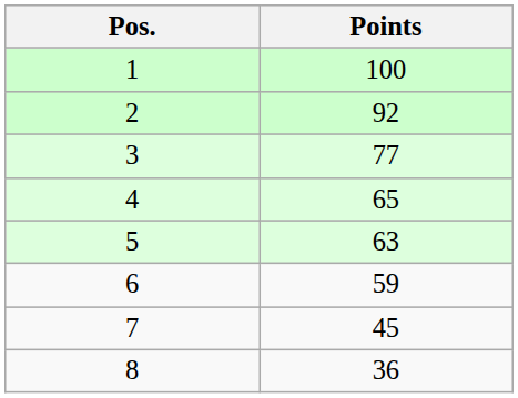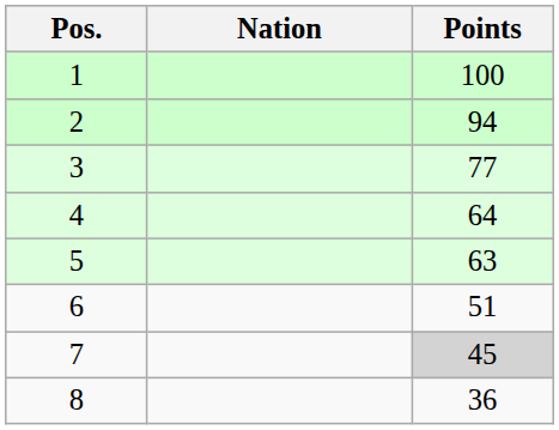 <table class="wikitable gauche" cellspacing="1" style="width:300px;">
 <tr style="background:#efefef; text-align:center;">
 <th style="width:70px;">Pos.</th>
+<th>Nation</th>
 <th style="width:70px;">Points</th>
 </tr>
 <tr style="vertical-align:top; text-align:center; background:#ccffcc;">
 <td>1</td>
+<td style="text-align:left;"></td>
 <td>100</td>
 </tr>
 <tr style="vertical-align:top; text-align:center; background:#ccffcc;">
 <td>2</td>
-<td>92</td>
+<td style="text-align:left;"></td>
+<td>94</td>
 </tr>
 <tr style="vertical-align:top; text-align:center; background:#ddffdd;">
 <td>3</td>
+<td style="text-align:left;"></td>
 <td>77</td>
 </tr>
 <tr style="vertical-align:top; text-align:center; background:#ddffdd;">
 <td>4</td>
-<td>65</td>
+<td style="text-align:left;"></td>
+<td>64</td>
 </tr>
 <tr style="vertical-align:top; text-align:center; background:#ddffdd;">
 <td>5</td>
+<td style="text-align:left;"></td>
 <td>63</td>
 </tr>
 <tr style="vertical-align:top; text-align:center;">
 <td>6</td>
-<td>59</td>
+<td style="text-align:left;"></td>
+<td>51</td>
 </tr>
 <tr style="vertical-align:top; text-align:center;">
 <td>7</td>
-<td>45</td>
+<td style="text-align:left;"></td>
+<td style="background: lightgrey;">45</td>
 </tr>
 <tr style="vertical-align:top; text-align:center;">
 <td>8</td>
+<td style="text-align:left;"></td>
 <td>36</td>
 </tr>
 </table>
